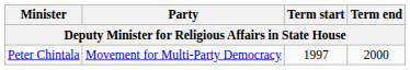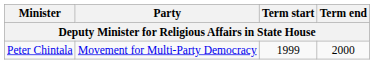 <table class=wikitable style=text-align:center>
 <tr>
 <th>Minister</th>
 <th>Party</th>
 <th>Term start</th>
 <th>Term end</th>
 </tr>
 <tr>
 <th colspan=4>Deputy Minister for Religious Affairs in State House</th>
 </tr>
 <tr>
 <td><a href='#'>Peter Chintala</a></td>
 <td><a href='#'>Movement for Multi-Party Democracy</a></td>
-<td>1997</td>
+<td>1999</td>
 <td>2000</td>
 </tr>
 </table>
